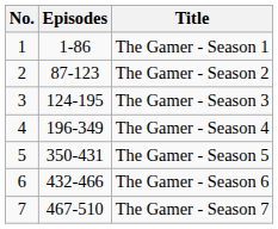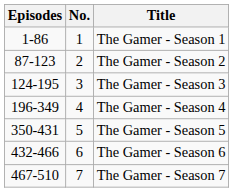 <table class="wikitable" |->
 <tr>
+<th>Episodes</th>
 <th>No.</th>
-<th>Episodes</th>
 <th>Title</th>
 </tr>
 <tr>
+<td style="text-align:center">1-86</td>
 <td style="text-align:center">1</td>
-<td style="text-align:center">1-86</td>
 <td style="text-align:center">The Gamer - Season 1</td>
 </tr>
 <tr>
+<td style="text-align:center">87-123</td>
 <td style="text-align:center">2</td>
-<td style="text-align:center">87-123</td>
 <td style="text-align:center">The Gamer - Season 2</td>
 </tr>
 <tr>
+<td style="text-align:center">124-195</td>
 <td style="text-align:center">3</td>
-<td style="text-align:center">124-195</td>
 <td style="text-align:center">The Gamer - Season 3</td>
 </tr>
 <tr>
+<td style="text-align:center">196-349</td>
 <td style="text-align:center">4</td>
-<td style="text-align:center">196-349</td>
 <td style="text-align:center">The Gamer - Season 4</td>
 </tr>
 <tr>
+<td style="text-align:center">350-431</td>
 <td style="text-align:center">5</td>
-<td style="text-align:center">350-431</td>
 <td style="text-align:center">The Gamer - Season 5</td>
 </tr>
 <tr>
+<td style="text-align:center">432-466</td>
 <td style="text-align:center">6</td>
-<td style="text-align:center">432-466</td>
 <td style="text-align:center">The Gamer - Season 6</td>
 </tr>
 <tr>
+<td style="text-align:center">467-510</td>
 <td style="text-align:center">7</td>
-<td style="text-align:center">467-510</td>
 <td style="text-align:center">The Gamer - Season 7</td>
 </tr>
 </table>
